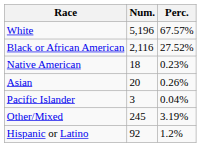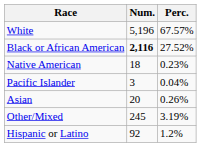 <table class="wikitable">
 <tr>
 <th>Race</th>
 <th>Num.</th>
 <th>Perc.</th>
 </tr>
 <tr>
 <td><a href='#'>White</a></td>
 <td>5,196</td>
 <td>67.57%</td>
 </tr>
 <tr>
 <td><a href='#'>Black or African American</a></td>
-<td>2,116</td>
+<td><strong>2,116</strong></td>
 <td>27.52%</td>
 </tr>
 <tr>
 <td><a href='#'>Native American</a></td>
 <td>18</td>
 <td>0.23%</td>
 </tr>
 <tr>
+<td><a href='#'>Pacific Islander</a></td>
+<td>3</td>
+<td>0.04%</td>
+</tr>
+<tr>
 <td><a href='#'>Asian</a></td>
 <td>20</td>
 <td>0.26%</td>
-</tr>
-<tr>
-<td><a href='#'>Pacific Islander</a></td>
-<td>3</td>
-<td>0.04%</td>
 </tr>
 <tr>
 <td><a href='#'>Other/Mixed</a></td>
 <td>245</td>
 <td>3.19%</td>
 </tr>
 <tr>
 <td><a href='#'>Hispanic</a> or <a href='#'>Latino</a></td>
 <td>92</td>
 <td>1.2%</td>
 </tr>
 </table>
